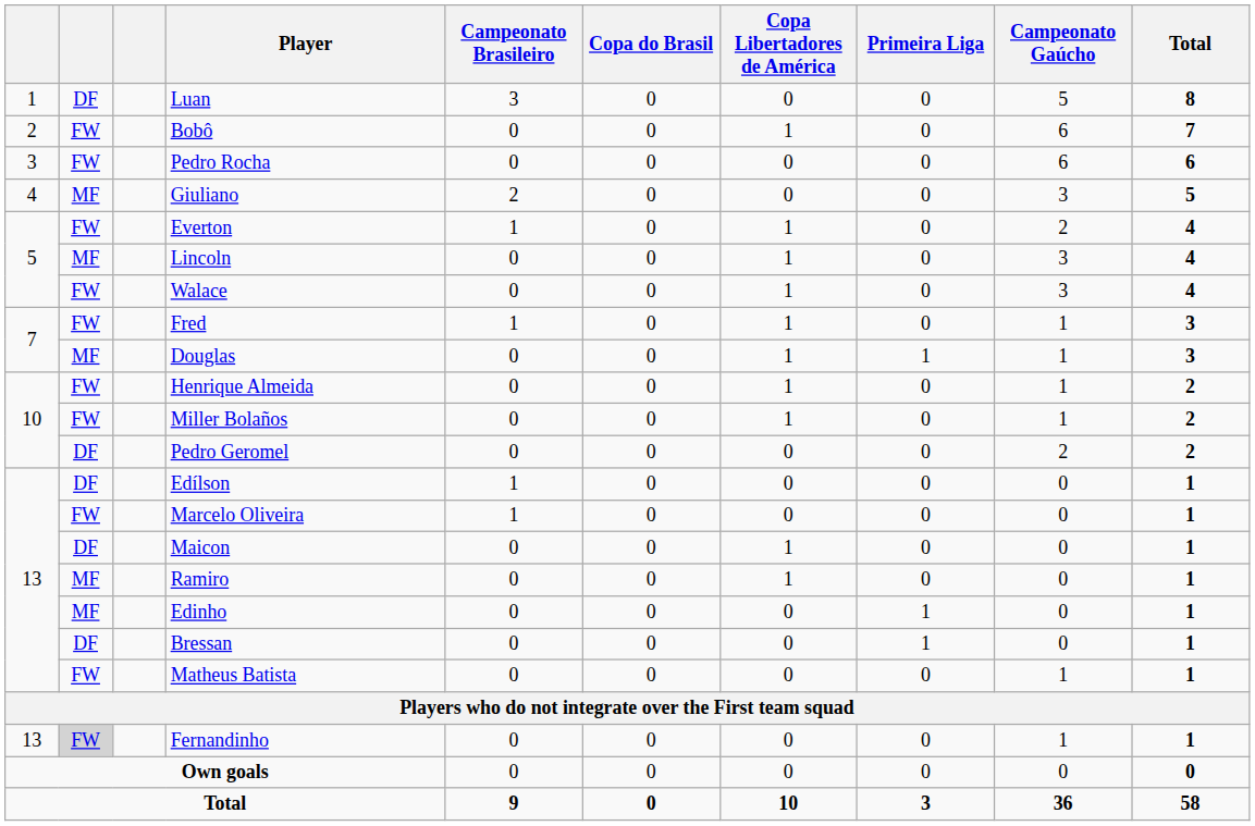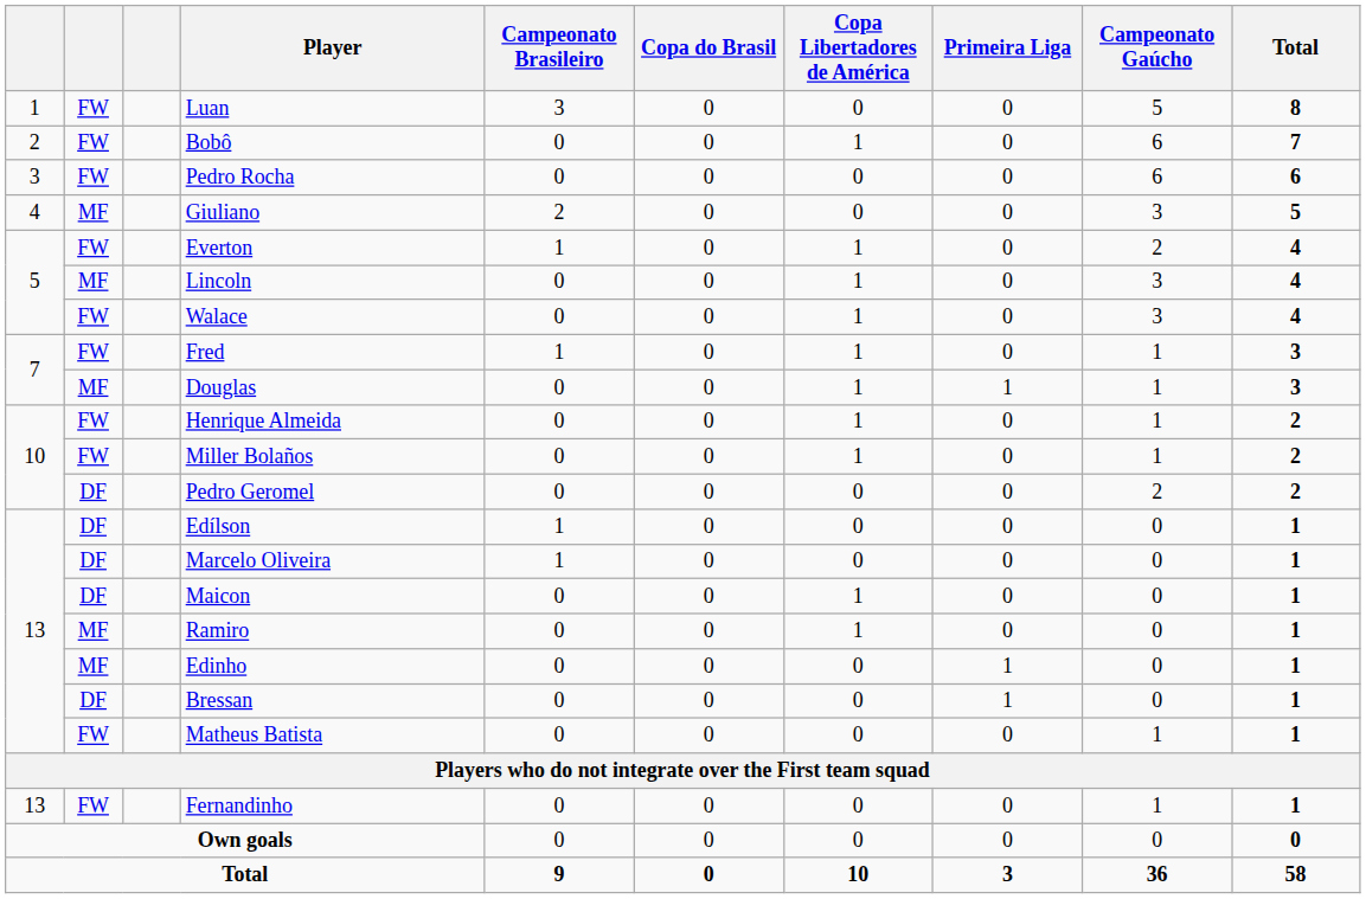 <table class="wikitable" style="text-align:center; font-size:90%">
 <tr>
 <th width="33"></th>
 <th width="33"></th>
 <th width="33"></th>
 <th style="width:200px;">Player</th>
 <th width="95"><a href='#'>Campeonato Brasileiro</a></th>
 <th width="95"><a href='#'>Copa do Brasil</a></th>
 <th width="95"><a href='#'>Copa Libertadores de América</a></th>
 <th width="95"><a href='#'>Primeira Liga</a></th>
 <th width="95"><a href='#'>Campeonato Gaúcho</a></th>
 <th width="80">Total</th>
 </tr>
 <tr>
 <td>1</td>
-<td><a href='#'>DF</a></td>
+<td><a href='#'>FW</a></td>
 <td></td>
 <td align=left><a href='#'>Luan</a></td>
 <td>3</td>
 <td>0</td>
 <td>0</td>
 <td>0</td>
 <td>5</td>
 <td><strong>8</strong></td>
 </tr>
 <tr>
 <td>2</td>
 <td><a href='#'>FW</a></td>
 <td></td>
 <td align=left><a href='#'>Bobô</a></td>
 <td>0</td>
 <td>0</td>
 <td>1</td>
 <td>0</td>
 <td>6</td>
 <td><strong>7</strong></td>
 </tr>
 <tr>
 <td>3</td>
 <td><a href='#'>FW</a></td>
 <td></td>
 <td align=left><a href='#'>Pedro Rocha</a></td>
 <td>0</td>
 <td>0</td>
 <td>0</td>
 <td>0</td>
 <td>6</td>
 <td><strong>6</strong></td>
 </tr>
 <tr>
 <td>4</td>
 <td><a href='#'>MF</a></td>
 <td></td>
 <td align=left><a href='#'>Giuliano</a></td>
 <td>2</td>
 <td>0</td>
 <td>0</td>
 <td>0</td>
 <td>3</td>
 <td><strong>5</strong></td>
 </tr>
 <tr>
 <td rowspan=3>5</td>
 <td><a href='#'>FW</a></td>
 <td></td>
 <td align=left><a href='#'>Everton</a></td>
 <td>1</td>
 <td>0</td>
 <td>1</td>
 <td>0</td>
 <td>2</td>
 <td><strong>4</strong></td>
 </tr>
 <tr>
 <td><a href='#'>MF</a></td>
 <td></td>
 <td align=left><a href='#'>Lincoln</a></td>
 <td>0</td>
 <td>0</td>
 <td>1</td>
 <td>0</td>
 <td>3</td>
 <td><strong>4</strong></td>
 </tr>
 <tr>
 <td><a href='#'>FW</a></td>
 <td></td>
 <td align=left><a href='#'>Walace</a></td>
 <td>0</td>
 <td>0</td>
 <td>1</td>
 <td>0</td>
 <td>3</td>
 <td><strong>4</strong></td>
 </tr>
 <tr>
 <td rowspan=2>7</td>
 <td><a href='#'>FW</a></td>
 <td></td>
 <td align=left><a href='#'>Fred</a></td>
 <td>1</td>
 <td>0</td>
 <td>1</td>
 <td>0</td>
 <td>1</td>
 <td><strong>3</strong></td>
 </tr>
 <tr>
 <td><a href='#'>MF</a></td>
 <td></td>
 <td align=left><a href='#'>Douglas</a></td>
 <td>0</td>
 <td>0</td>
 <td>1</td>
 <td>1</td>
 <td>1</td>
 <td><strong>3</strong></td>
 </tr>
 <tr>
 <td rowspan=3>10</td>
 <td><a href='#'>FW</a></td>
 <td></td>
 <td align=left><a href='#'>Henrique Almeida</a></td>
 <td>0</td>
 <td>0</td>
 <td>1</td>
 <td>0</td>
 <td>1</td>
 <td><strong>2</strong></td>
 </tr>
 <tr>
 <td><a href='#'>FW</a></td>
 <td></td>
 <td align=left><a href='#'>Miller Bolaños</a></td>
 <td>0</td>
 <td>0</td>
 <td>1</td>
 <td>0</td>
 <td>1</td>
 <td><strong>2</strong></td>
 </tr>
 <tr>
 <td><a href='#'>DF</a></td>
 <td></td>
 <td align=left><a href='#'>Pedro Geromel</a></td>
 <td>0</td>
 <td>0</td>
 <td>0</td>
 <td>0</td>
 <td>2</td>
 <td><strong>2</strong></td>
 </tr>
 <tr>
 <td rowspan=7>13</td>
 <td><a href='#'>DF</a></td>
 <td></td>
 <td align=left><a href='#'>Edílson</a></td>
 <td>1</td>
 <td>0</td>
 <td>0</td>
 <td>0</td>
 <td>0</td>
 <td><strong>1</strong></td>
 </tr>
 <tr>
-<td><a href='#'>FW</a></td>
+<td><a href='#'>DF</a></td>
 <td></td>
 <td align=left><a href='#'>Marcelo Oliveira</a></td>
 <td>1</td>
 <td>0</td>
 <td>0</td>
 <td>0</td>
 <td>0</td>
 <td><strong>1</strong></td>
 </tr>
 <tr>
 <td><a href='#'>DF</a></td>
 <td></td>
 <td align=left><a href='#'>Maicon</a></td>
 <td>0</td>
 <td>0</td>
 <td>1</td>
 <td>0</td>
 <td>0</td>
 <td><strong>1</strong></td>
 </tr>
 <tr>
 <td><a href='#'>MF</a></td>
 <td></td>
 <td align=left><a href='#'>Ramiro</a></td>
 <td>0</td>
 <td>0</td>
 <td>1</td>
 <td>0</td>
 <td>0</td>
 <td><strong>1</strong></td>
 </tr>
 <tr>
 <td><a href='#'>MF</a></td>
 <td></td>
 <td align=left><a href='#'>Edinho</a></td>
 <td>0</td>
 <td>0</td>
 <td>0</td>
 <td>1</td>
 <td>0</td>
 <td><strong>1</strong></td>
 </tr>
 <tr>
 <td><a href='#'>DF</a></td>
 <td></td>
 <td align=left><a href='#'>Bressan</a></td>
 <td>0</td>
 <td>0</td>
 <td>0</td>
 <td>1</td>
 <td>0</td>
 <td><strong>1</strong></td>
 </tr>
 <tr>
 <td><a href='#'>FW</a></td>
 <td></td>
 <td align=left><a href='#'>Matheus Batista</a></td>
 <td>0</td>
 <td>0</td>
 <td>0</td>
 <td>0</td>
 <td>1</td>
 <td><strong>1</strong></td>
 </tr>
 <tr>
 <th colspan="10"  style="text-align:center;">Players who do not integrate over the First team squad</th>
 </tr>
 <tr>
 <td>13</td>
-<td style="background: lightgrey;"><a href='#'>FW</a></td>
+<td><a href='#'>FW</a></td>
 <td></td>
 <td align=left><a href='#'>Fernandinho</a></td>
 <td>0</td>
 <td>0</td>
 <td>0</td>
 <td>0</td>
 <td>1</td>
 <td><strong>1</strong></td>
 </tr>
 <tr>
 <td colspan=4><strong>Own goals</strong></td>
 <td>0</td>
 <td>0</td>
 <td>0</td>
 <td>0</td>
 <td>0</td>
 <td><strong>0</strong></td>
 </tr>
 <tr>
 <td colspan=4><strong>Total</strong></td>
 <td><strong>9</strong></td>
 <td><strong>0</strong></td>
 <td><strong>10</strong></td>
 <td><strong>3</strong></td>
 <td><strong>36</strong></td>
 <td><strong>58</strong></td>
 </tr>
 </table>
